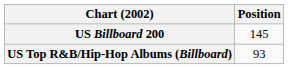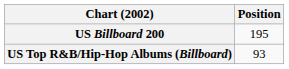 <table class="wikitable sortable plainrowheaders" style="text-align:center">
 <tr>
 <th scope="col">Chart (2002)</th>
 <th scope="col">Position</th>
 </tr>
 <tr>
 <th scope="row">US <em>Billboard</em> 200</th>
-<td>145</td>
+<td>195</td>
 </tr>
 <tr>
 <th scope="row">US Top R&B/Hip-Hop Albums (<em>Billboard</em>)</th>
 <td>93</td>
 </tr>
 </table>
